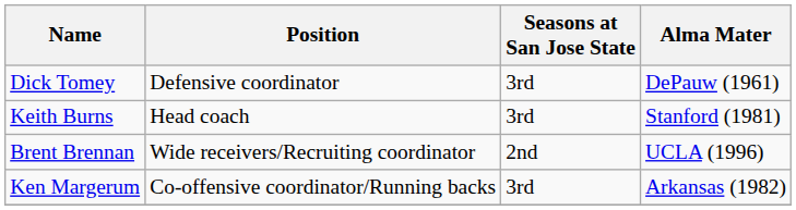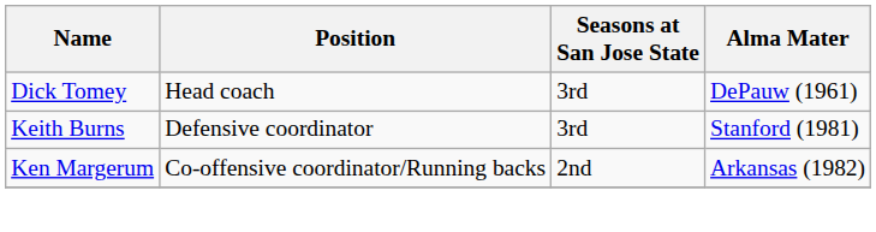 <table class="wikitable" border="1" style="font-size:90%;">
 <tr>
 <th>Name</th>
 <th>Position</th>
 <th>Seasons at<br>San Jose State</th>
 <th>Alma Mater</th>
 </tr>
 <tr>
 <td><a href='#'>Dick Tomey</a></td>
-<td>Defensive coordinator</td>
+<td>Head coach</td>
 <td>3rd</td>
 <td><a href='#'>DePauw</a> (1961)</td>
 </tr>
 <tr>
 <td><a href='#'>Keith Burns</a></td>
-<td>Head coach</td>
+<td>Defensive coordinator</td>
 <td>3rd</td>
 <td><a href='#'>Stanford</a> (1981)</td>
 </tr>
 <tr>
-<td><a href='#'>Brent Brennan</a></td>
-<td>Wide receivers/Recruiting coordinator</td>
-<td>2nd</td>
-<td><a href='#'>UCLA</a> (1996)</td>
-</tr>
-<tr>
 <td><a href='#'>Ken Margerum</a></td>
 <td>Co-offensive coordinator/Running backs</td>
-<td>3rd</td>
+<td>2nd</td>
 <td><a href='#'>Arkansas</a> (1982)</td>
 </tr>
 <tr>
 </tr>
 </table>
